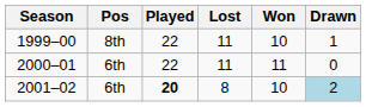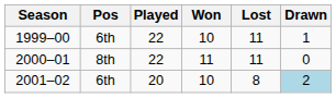 <table class="wikitable" style="text-align:center">
 <tr>
 <th width="80">Season</th>
 <th width="50">Pos</th>
 <th width="50">Played</th>
+<th width="50">Won</th>
 <th width="50">Lost</th>
-<th width="50">Won</th>
 <th width="50">Drawn</th>
 </tr>
 <tr>
 <td>1999–00</td>
-<td>8th</td>
+<td>6th</td>
 <td>22</td>
+<td>10</td>
 <td>11</td>
-<td>10</td>
 <td>1</td>
 </tr>
 <tr>
 <td>2000–01</td>
-<td>6th</td>
+<td>8th</td>
 <td>22</td>
 <td>11</td>
 <td>11</td>
 <td>0</td>
 </tr>
 <tr>
 <td>2001–02</td>
 <td>6th</td>
-<td><strong>20</strong></td>
+<td>20</td>
+<td>10</td>
 <td>8</td>
-<td>10</td>
 <td style="background: lightblue;">2</td>
 </tr>
 </table>
